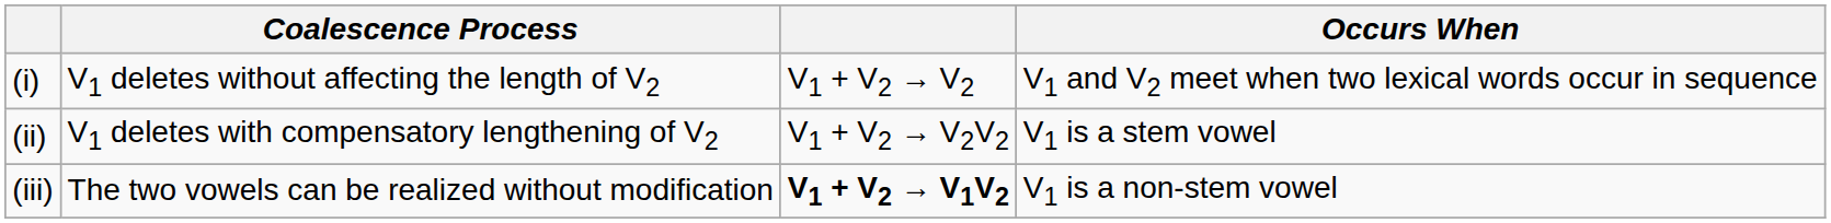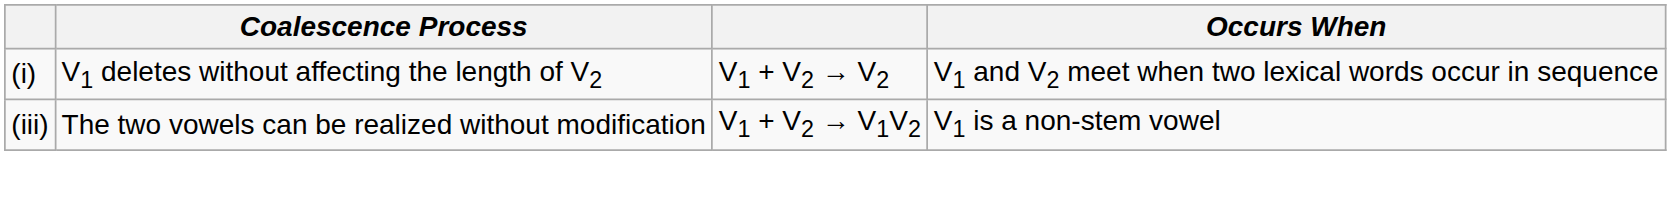 <table class="wikitable">
 <tr>
 <th></th>
 <th><em>Coalescence Process</em></th>
 <th></th>
 <th><em>Occurs When</em></th>
 </tr>
 <tr>
 <td>(i)</td>
 <td>V<sub>1</sub> deletes without affecting the length of V<sub>2</sub></td>
 <td>V<sub>1</sub> + V<sub>2</sub> → V<sub>2</sub></td>
 <td>V<sub>1</sub> and V<sub>2</sub> meet when two lexical words occur in sequence</td>
 </tr>
 <tr>
-<td>(ii)</td>
-<td>V<sub>1</sub> deletes with compensatory lengthening of V<sub>2</sub></td>
-<td>V<sub>1</sub> + V<sub>2</sub> → V<sub>2</sub>V<sub>2</sub></td>
-<td>V<sub>1</sub> is a stem vowel</td>
-</tr>
-<tr>
 <td>(iii)</td>
 <td>The two vowels can be realized without modification</td>
-<td><strong>V<sub>1</sub> + V<sub>2</sub> → V<sub>1</sub>V<sub>2</sub></strong></td>
+<td>V<sub>1</sub> + V<sub>2</sub> → V<sub>1</sub>V<sub>2</sub></td>
 <td>V<sub>1</sub> is a non-stem vowel</td>
 </tr>
 </table>
